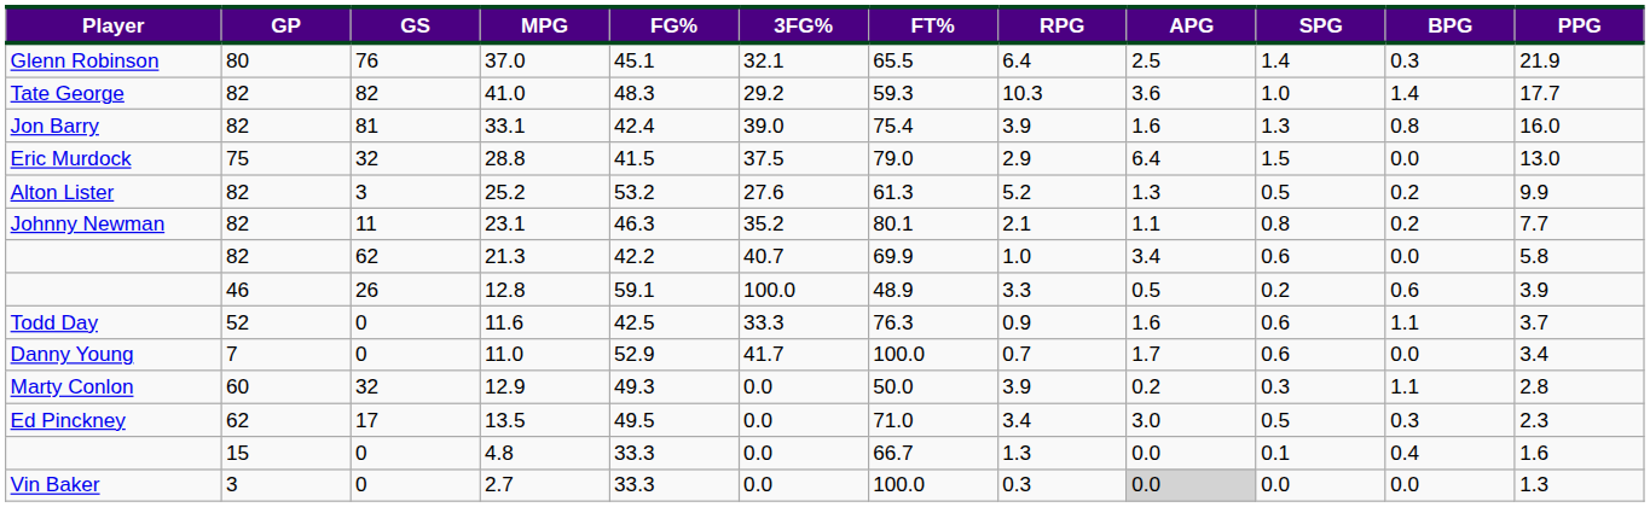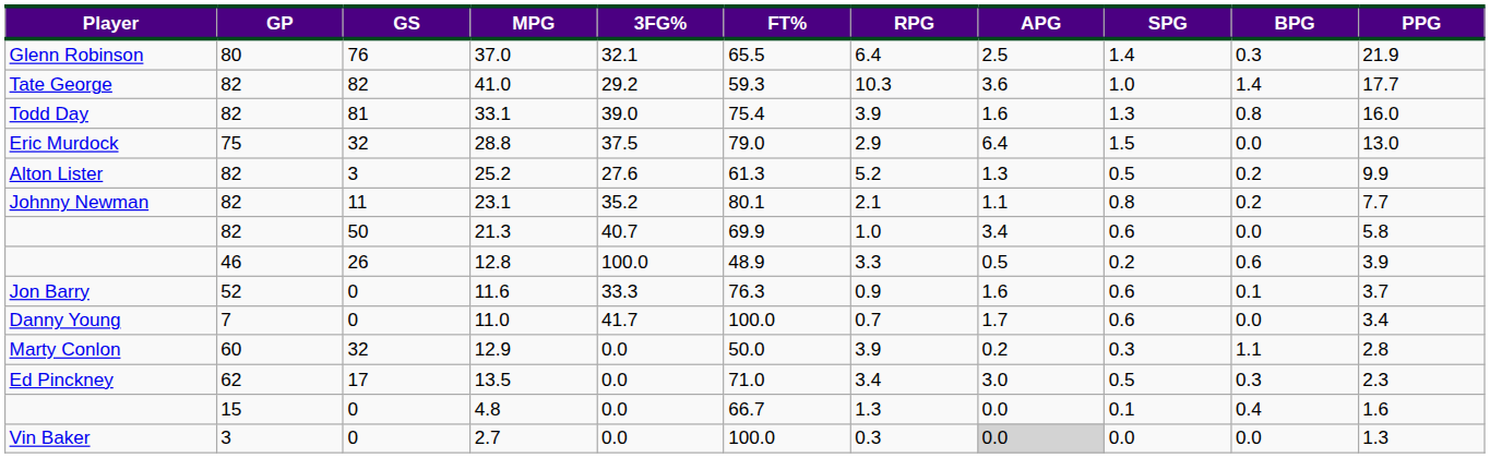 <table class="wikitable sortable" style="font-size: 90%">
 <tr>
 <th style="background:#4B0082; color:#FFFFFF; border-top:#00471B 3px solid; border-bottom:#00471B 3px solid;" width="10%">Player</th>
 <th style="background:#4B0082; color:#FFFFFF; border-top:#00471B 3px solid; border-bottom:#00471B 3px solid;" width="6%">GP</th>
 <th style="background:#4B0082; color:#FFFFFF; border-top:#00471B 3px solid; border-bottom:#00471B 3px solid;" width="6%">GS</th>
 <th style="background:#4B0082; color:#FFFFFF; border-top:#00471B 3px solid; border-bottom:#00471B 3px solid;" width="6%">MPG</th>
-<th style="background:#4B0082; color:#FFFFFF; border-top:#00471B 3px solid; border-bottom:#00471B 3px solid;"width="6%">FG%</th>
 <th style="background:#4B0082; color:#FFFFFF; border-top:#00471B 3px solid; border-bottom:#00471B 3px solid;" width="6%">3FG%</th>
 <th style="background:#4B0082; color:#FFFFFF; border-top:#00471B 3px solid; border-bottom:#00471B 3px solid;" width="6%">FT%</th>
 <th style="background:#4B0082; color:#FFFFFF; border-top:#00471B 3px solid; border-bottom:#00471B 3px solid;"width="6%">RPG</th>
 <th style="background:#4B0082; color:#FFFFFF; border-top:#00471B 3px solid; border-bottom:#00471B 3px solid;"width="6%">APG</th>
 <th style="background:#4B0082; color:#FFFFFF; border-top:#00471B 3px solid; border-bottom:#00471B 3px solid;"width="6%">SPG</th>
 <th style="background:#4B0082; color:#FFFFFF; border-top:#00471B 3px solid; border-bottom:#00471B 3px solid;"width="6%">BPG</th>
 <th style="background:#4B0082; color:#FFFFFF; border-top:#00471B 3px solid; border-bottom:#00471B 3px solid;"width="6%">PPG</th>
 </tr>
 <tr>
 <td><a href='#'>Glenn Robinson</a></td>
 <td>80</td>
 <td>76</td>
 <td>37.0</td>
-<td>45.1</td>
 <td>32.1</td>
 <td>65.5</td>
 <td>6.4</td>
 <td>2.5</td>
 <td>1.4</td>
 <td>0.3</td>
 <td>21.9</td>
 </tr>
 <tr>
 <td><a href='#'>Tate George</a></td>
 <td>82</td>
 <td>82</td>
 <td>41.0</td>
-<td>48.3</td>
 <td>29.2</td>
 <td>59.3</td>
 <td>10.3</td>
 <td>3.6</td>
 <td>1.0</td>
 <td>1.4</td>
 <td>17.7</td>
 </tr>
 <tr>
-<td><a href='#'>Jon Barry</a></td>
+<td><a href='#'>Todd Day</a></td>
 <td>82</td>
 <td>81</td>
 <td>33.1</td>
-<td>42.4</td>
 <td>39.0</td>
 <td>75.4</td>
 <td>3.9</td>
 <td>1.6</td>
 <td>1.3</td>
 <td>0.8</td>
 <td>16.0</td>
 </tr>
 <tr>
 <td><a href='#'>Eric Murdock</a></td>
 <td>75</td>
 <td>32</td>
 <td>28.8</td>
-<td>41.5</td>
 <td>37.5</td>
 <td>79.0</td>
 <td>2.9</td>
 <td>6.4</td>
 <td>1.5</td>
 <td>0.0</td>
 <td>13.0</td>
 </tr>
 <tr>
 <td><a href='#'>Alton Lister</a></td>
 <td>82</td>
 <td>3</td>
 <td>25.2</td>
-<td>53.2</td>
 <td>27.6</td>
 <td>61.3</td>
 <td>5.2</td>
 <td>1.3</td>
 <td>0.5</td>
 <td>0.2</td>
 <td>9.9</td>
 </tr>
 <tr>
 <td><a href='#'>Johnny Newman</a></td>
 <td>82</td>
 <td>11</td>
 <td>23.1</td>
-<td>46.3</td>
 <td>35.2</td>
 <td>80.1</td>
 <td>2.1</td>
 <td>1.1</td>
 <td>0.8</td>
 <td>0.2</td>
 <td>7.7</td>
 </tr>
 <tr>
 <td></td>
 <td>82</td>
-<td>62</td>
+<td>50</td>
 <td>21.3</td>
-<td>42.2</td>
 <td>40.7</td>
 <td>69.9</td>
 <td>1.0</td>
 <td>3.4</td>
 <td>0.6</td>
 <td>0.0</td>
 <td>5.8</td>
 </tr>
 <tr>
 <td></td>
 <td>46</td>
 <td>26</td>
 <td>12.8</td>
-<td>59.1</td>
 <td>100.0</td>
 <td>48.9</td>
 <td>3.3</td>
 <td>0.5</td>
 <td>0.2</td>
 <td>0.6</td>
 <td>3.9</td>
 </tr>
 <tr>
-<td><a href='#'>Todd Day</a></td>
+<td><a href='#'>Jon Barry</a></td>
 <td>52</td>
 <td>0</td>
 <td>11.6</td>
-<td>42.5</td>
 <td>33.3</td>
 <td>76.3</td>
 <td>0.9</td>
 <td>1.6</td>
 <td>0.6</td>
-<td>1.1</td>
+<td>0.1</td>
 <td>3.7</td>
 </tr>
 <tr>
 <td><a href='#'>Danny Young</a></td>
 <td>7</td>
 <td>0</td>
 <td>11.0</td>
-<td>52.9</td>
 <td>41.7</td>
 <td>100.0</td>
 <td>0.7</td>
 <td>1.7</td>
 <td>0.6</td>
 <td>0.0</td>
 <td>3.4</td>
 </tr>
 <tr>
 <td><a href='#'>Marty Conlon</a></td>
 <td>60</td>
 <td>32</td>
 <td>12.9</td>
-<td>49.3</td>
 <td>0.0</td>
 <td>50.0</td>
 <td>3.9</td>
 <td>0.2</td>
 <td>0.3</td>
 <td>1.1</td>
 <td>2.8</td>
 </tr>
 <tr>
 <td><a href='#'>Ed Pinckney</a></td>
 <td>62</td>
 <td>17</td>
 <td>13.5</td>
-<td>49.5</td>
 <td>0.0</td>
 <td>71.0</td>
 <td>3.4</td>
 <td>3.0</td>
 <td>0.5</td>
 <td>0.3</td>
 <td>2.3</td>
 </tr>
 <tr>
 <td></td>
 <td>15</td>
 <td>0</td>
 <td>4.8</td>
-<td>33.3</td>
 <td>0.0</td>
 <td>66.7</td>
 <td>1.3</td>
 <td>0.0</td>
 <td>0.1</td>
 <td>0.4</td>
 <td>1.6</td>
 </tr>
 <tr>
 <td><a href='#'>Vin Baker</a></td>
 <td>3</td>
 <td>0</td>
 <td>2.7</td>
-<td>33.3</td>
 <td>0.0</td>
 <td>100.0</td>
 <td>0.3</td>
 <td style="background: lightgrey;">0.0</td>
 <td>0.0</td>
 <td>0.0</td>
 <td>1.3</td>
 </tr>
 </table>
